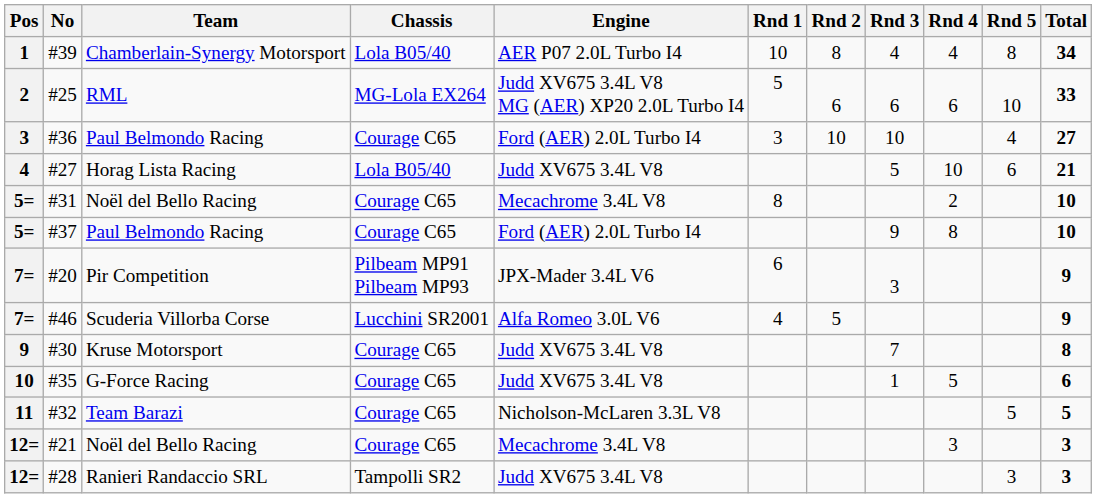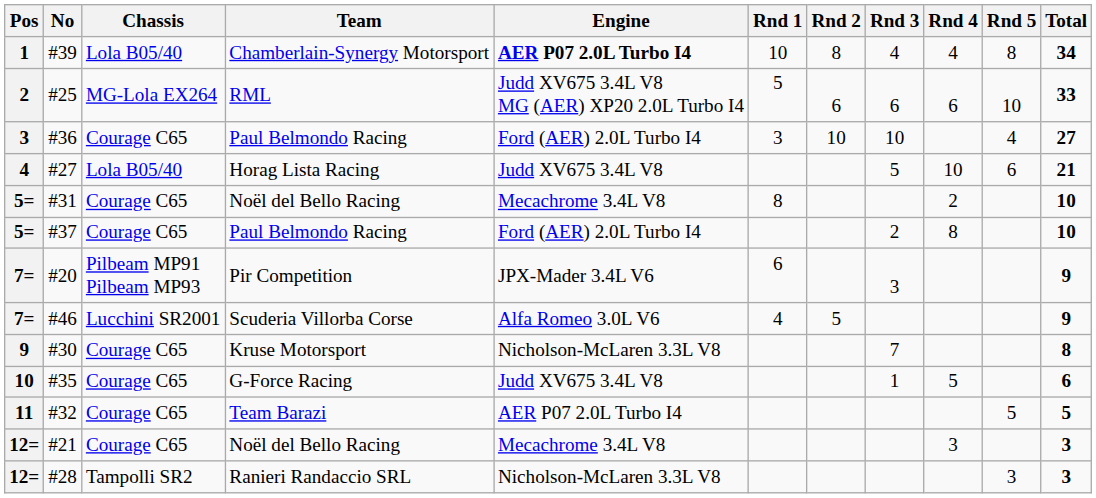 <table class="wikitable" style="font-size: 90%;">
 <tr>
 <th>Pos</th>
 <th>No</th>
+<th>Chassis</th>
 <th>Team</th>
-<th>Chassis</th>
 <th>Engine</th>
 <th>Rnd 1</th>
 <th>Rnd 2</th>
 <th>Rnd 3</th>
 <th>Rnd 4</th>
 <th>Rnd 5</th>
 <th>Total</th>
 </tr>
 <tr>
 <th>1</th>
 <td>#39</td>
+<td><a href='#'>Lola B05/40</a></td>
 <td> <a href='#'>Chamberlain-Synergy</a> Motorsport</td>
-<td><a href='#'>Lola B05/40</a></td>
-<td><a href='#'>AER</a> P07 2.0L Turbo I4</td>
+<td><strong><a href='#'>AER</a> P07 2.0L Turbo I4</strong></td>
 <td align="center">10</td>
 <td align="center">8</td>
 <td align="center">4</td>
 <td align="center">4</td>
 <td align="center">8</td>
 <td align="center"><strong>34</strong></td>
 </tr>
 <tr>
 <th>2</th>
 <td>#25</td>
+<td><a href='#'>MG-Lola EX264</a></td>
 <td> <a href='#'>RML</a></td>
-<td><a href='#'>MG-Lola EX264</a></td>
 <td><a href='#'>Judd</a> XV675 3.4L V8<br><a href='#'>MG</a> (<a href='#'>AER</a>) XP20 2.0L Turbo I4</td>
 <td align="center">5<br><br></td>
 <td align="center"><br>6</td>
 <td align="center"><br>6</td>
 <td align="center"><br>6</td>
 <td align="center"><br>10</td>
 <td align="center"><strong>33</strong></td>
 </tr>
 <tr>
 <th>3</th>
 <td>#36</td>
+<td><a href='#'>Courage</a> C65</td>
 <td> <a href='#'>Paul Belmondo</a> Racing</td>
-<td><a href='#'>Courage</a> C65</td>
 <td><a href='#'>Ford</a> (<a href='#'>AER</a>) 2.0L Turbo I4</td>
 <td align="center">3</td>
 <td align="center">10</td>
 <td align="center">10</td>
 <td></td>
 <td align="center">4</td>
 <td align="center"><strong>27</strong></td>
 </tr>
 <tr>
 <th>4</th>
 <td>#27</td>
+<td><a href='#'>Lola B05/40</a></td>
 <td> Horag Lista Racing</td>
-<td><a href='#'>Lola B05/40</a></td>
 <td><a href='#'>Judd</a> XV675 3.4L V8</td>
 <td></td>
 <td></td>
 <td align="center">5</td>
 <td align="center">10</td>
 <td align="center">6</td>
 <td align="center"><strong>21</strong></td>
 </tr>
 <tr>
 <th>5=</th>
 <td>#31</td>
+<td><a href='#'>Courage</a> C65</td>
 <td> Noël del Bello Racing</td>
-<td><a href='#'>Courage</a> C65</td>
 <td><a href='#'>Mecachrome</a> 3.4L V8</td>
 <td align="center">8</td>
 <td></td>
 <td></td>
 <td align="center">2</td>
 <td></td>
 <td align="center"><strong>10</strong></td>
 </tr>
 <tr>
 <th>5=</th>
 <td>#37</td>
+<td><a href='#'>Courage</a> C65</td>
 <td> <a href='#'>Paul Belmondo</a> Racing</td>
-<td><a href='#'>Courage</a> C65</td>
 <td><a href='#'>Ford</a> (<a href='#'>AER</a>) 2.0L Turbo I4</td>
 <td></td>
 <td></td>
-<td align="center">9</td>
+<td align="center">2</td>
 <td align="center">8</td>
 <td></td>
 <td align="center"><strong>10</strong></td>
 </tr>
 <tr>
 <th>7=</th>
 <td>#20</td>
+<td><a href='#'>Pilbeam</a> MP91<br><a href='#'>Pilbeam</a> MP93</td>
 <td> Pir Competition</td>
-<td><a href='#'>Pilbeam</a> MP91<br><a href='#'>Pilbeam</a> MP93</td>
 <td>JPX-Mader 3.4L V6</td>
 <td align="center">6<br><br></td>
 <td></td>
 <td align="center"><br>3</td>
 <td></td>
 <td></td>
 <td align="center"><strong>9</strong></td>
 </tr>
 <tr>
 <th>7=</th>
 <td>#46</td>
+<td><a href='#'>Lucchini</a> SR2001</td>
 <td> Scuderia Villorba Corse</td>
-<td><a href='#'>Lucchini</a> SR2001</td>
 <td><a href='#'>Alfa Romeo</a> 3.0L V6</td>
 <td align="center">4</td>
 <td align="center">5</td>
 <td></td>
 <td></td>
 <td></td>
 <td align="center"><strong>9</strong></td>
 </tr>
 <tr>
 <th>9</th>
 <td>#30</td>
+<td><a href='#'>Courage</a> C65</td>
 <td> Kruse Motorsport</td>
-<td><a href='#'>Courage</a> C65</td>
-<td><a href='#'>Judd</a> XV675 3.4L V8</td>
+<td>Nicholson-McLaren 3.3L V8</td>
 <td></td>
 <td></td>
 <td align="center">7</td>
 <td></td>
 <td></td>
 <td align="center"><strong>8</strong></td>
 </tr>
 <tr>
 <th>10</th>
 <td>#35</td>
+<td><a href='#'>Courage</a> C65</td>
 <td> G-Force Racing</td>
-<td><a href='#'>Courage</a> C65</td>
 <td><a href='#'>Judd</a> XV675 3.4L V8</td>
 <td></td>
 <td></td>
 <td align="center">1</td>
 <td align="center">5</td>
 <td></td>
 <td align="center"><strong>6</strong></td>
 </tr>
 <tr>
 <th>11</th>
 <td>#32</td>
+<td><a href='#'>Courage</a> C65</td>
 <td> <a href='#'>Team Barazi</a></td>
-<td><a href='#'>Courage</a> C65</td>
-<td>Nicholson-McLaren 3.3L V8</td>
+<td><a href='#'>AER</a> P07 2.0L Turbo I4</td>
 <td></td>
 <td></td>
 <td></td>
 <td></td>
 <td align="center">5</td>
 <td align="center"><strong>5</strong></td>
 </tr>
 <tr>
 <th>12=</th>
 <td>#21</td>
+<td><a href='#'>Courage</a> C65</td>
 <td> Noël del Bello Racing</td>
-<td><a href='#'>Courage</a> C65</td>
 <td><a href='#'>Mecachrome</a> 3.4L V8</td>
 <td></td>
 <td></td>
 <td></td>
 <td align="center">3</td>
 <td></td>
 <td align="center"><strong>3</strong></td>
 </tr>
 <tr>
 <th>12=</th>
 <td>#28</td>
+<td>Tampolli SR2</td>
 <td> Ranieri Randaccio SRL</td>
-<td>Tampolli SR2</td>
-<td><a href='#'>Judd</a> XV675 3.4L V8</td>
+<td>Nicholson-McLaren 3.3L V8</td>
 <td></td>
 <td></td>
 <td></td>
 <td></td>
 <td align="center">3</td>
 <td align="center"><strong>3</strong></td>
 </tr>
 </table>
